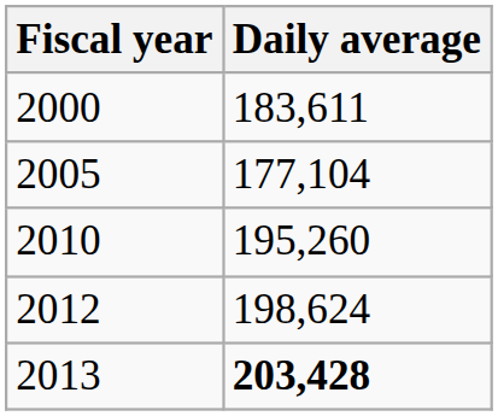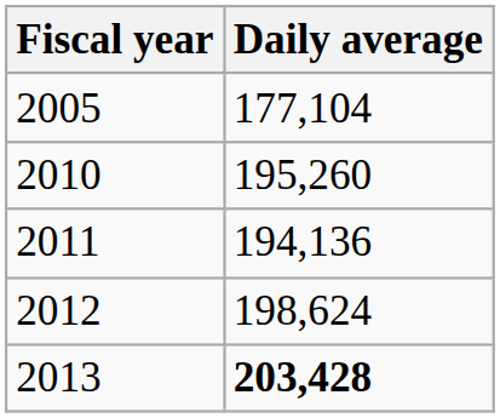 <table class="wikitable">
 <tr>
 <th>Fiscal year</th>
 <th>Daily average</th>
-</tr>
-<tr>
-<td>2000</td>
-<td>183,611</td>
 </tr>
 <tr>
 <td>2005</td>
 <td>177,104</td>
 </tr>
 <tr>
 <td>2010</td>
 <td>195,260</td>
 </tr>
 <tr>
+<td>2011</td>
+<td>194,136</td>
+</tr>
+<tr>
 <td>2012</td>
 <td>198,624</td>
 </tr>
 <tr>
 <td>2013</td>
 <td><strong>203,428</strong></td>
 </tr>
 </table>
